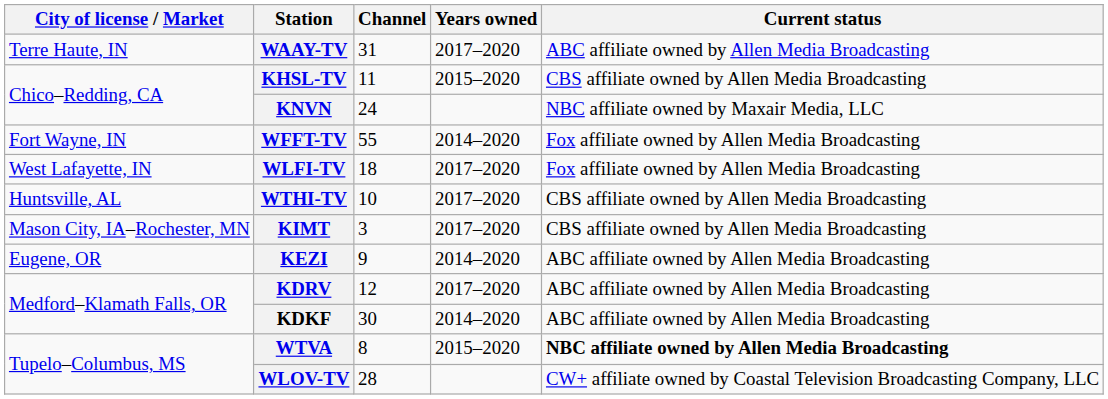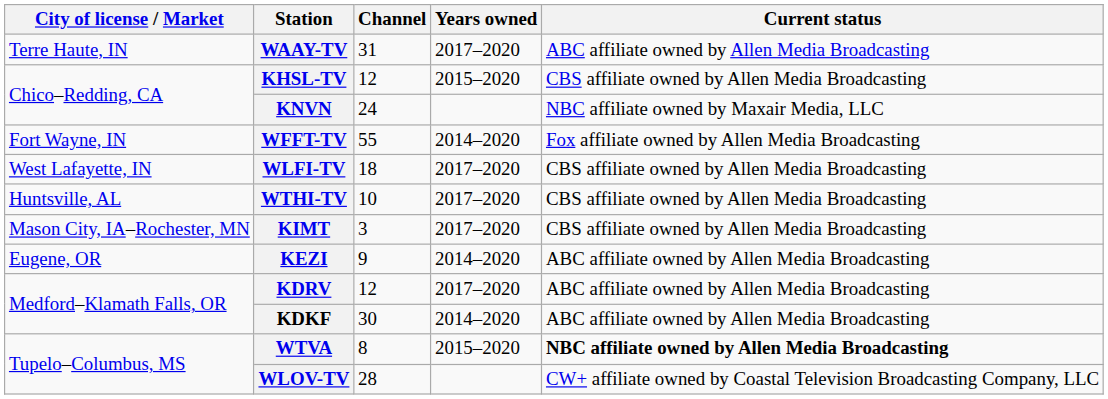 <table class="wikitable">
 <tr>
 <th scope="col"><a href='#'>City of license</a> / <a href='#'>Market</a></th>
 <th scope="col">Station</th>
 <th scope="col">Channel</th>
 <th scope="col">Years owned</th>
 <th scope="col">Current status</th>
 </tr>
 <tr>
 <td><a href='#'>Terre Haute, IN</a></td>
 <th scope="row"><a href='#'>WAAY-TV</a></th>
 <td>31</td>
 <td>2017–2020</td>
 <td><a href='#'>ABC</a> affiliate owned by <a href='#'>Allen Media Broadcasting</a></td>
 </tr>
 <tr>
 <td rowspan="2"><a href='#'>Chico</a>–<a href='#'>Redding, CA</a></td>
 <th scope="row"><a href='#'>KHSL-TV</a></th>
-<td>11</td>
+<td>12</td>
 <td>2015–2020</td>
 <td><a href='#'>CBS</a> affiliate owned by Allen Media Broadcasting</td>
 </tr>
 <tr>
 <th scope="row"><a href='#'>KNVN</a></th>
 <td>24</td>
 <td></td>
 <td><a href='#'>NBC</a> affiliate owned by Maxair Media, LLC</td>
 </tr>
 <tr>
 <td><a href='#'>Fort Wayne, IN</a></td>
 <th scope="row"><a href='#'>WFFT-TV</a></th>
 <td>55</td>
 <td>2014–2020</td>
 <td><a href='#'>Fox</a> affiliate owned by Allen Media Broadcasting</td>
 </tr>
 <tr>
 <td><a href='#'>West Lafayette, IN</a></td>
 <th scope="row"><a href='#'>WLFI-TV</a></th>
 <td>18</td>
 <td>2017–2020</td>
-<td><a href='#'>Fox</a> affiliate owned by Allen Media Broadcasting</td>
+<td>CBS affiliate owned by Allen Media Broadcasting</td>
 </tr>
 <tr>
 <td><a href='#'>Huntsville, AL</a></td>
 <th scope="row"><a href='#'>WTHI-TV</a></th>
 <td>10</td>
 <td>2017–2020</td>
 <td>CBS affiliate owned by Allen Media Broadcasting</td>
 </tr>
 <tr>
 <td><a href='#'>Mason City, IA</a>–<a href='#'>Rochester, MN</a></td>
 <th scope="row"><a href='#'>KIMT</a></th>
 <td>3</td>
 <td>2017–2020</td>
 <td>CBS affiliate owned by Allen Media Broadcasting</td>
 </tr>
 <tr>
 <td><a href='#'>Eugene, OR</a></td>
 <th scope="row"><a href='#'>KEZI</a></th>
 <td>9</td>
 <td>2014–2020</td>
 <td>ABC affiliate owned by Allen Media Broadcasting</td>
 </tr>
 <tr>
 <td rowspan="2"><a href='#'>Medford</a>–<a href='#'>Klamath Falls, OR</a></td>
 <th scope="row"><a href='#'>KDRV</a></th>
 <td>12</td>
 <td>2017–2020</td>
 <td>ABC affiliate owned by Allen Media Broadcasting</td>
 </tr>
 <tr>
 <th scope="row">KDKF</th>
 <td>30</td>
 <td>2014–2020</td>
 <td>ABC affiliate owned by Allen Media Broadcasting</td>
 </tr>
 <tr>
 <td rowspan="2"><a href='#'>Tupelo</a>–<a href='#'>Columbus, MS</a></td>
 <th scope="row"><a href='#'>WTVA</a></th>
 <td>8</td>
 <td>2015–2020</td>
 <td><strong>NBC affiliate owned by Allen Media Broadcasting</strong></td>
 </tr>
 <tr>
 <th scope="row"><a href='#'>WLOV-TV</a></th>
 <td>28</td>
 <td></td>
 <td><a href='#'>CW+</a> affiliate owned by Coastal Television Broadcasting Company, LLC</td>
 </tr>
 </table>
